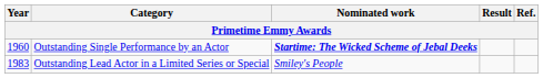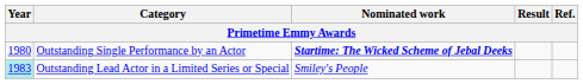 <table class="wikitable">
 <tr>
 <th>Year</th>
 <th>Category</th>
 <th>Nominated work</th>
 <th>Result</th>
 <th>Ref.</th>
 </tr>
 <tr>
 <th colspan="5"><a href='#'>Primetime Emmy Awards</a></th>
 </tr>
 <tr>
-<td><a href='#'>1960</a></td>
+<td><a href='#'>1980</a></td>
 <td><a href='#'>Outstanding Single Performance by an Actor</a></td>
 <td><strong><a href='#'><em>Startime: The Wicked Scheme of Jebal Deeks</em></a></strong></td>
 <td></td>
 <td></td>
 </tr>
 <tr>
-<td><a href='#'>1983</a></td>
+<td style="background: paleturquoise;"><a href='#'>1983</a></td>
 <td><a href='#'>Outstanding Lead Actor in a Limited Series or Special</a></td>
 <td><a href='#'><em>Smiley's People</em></a></td>
 <td></td>
 <td></td>
 </tr>
 </table>
